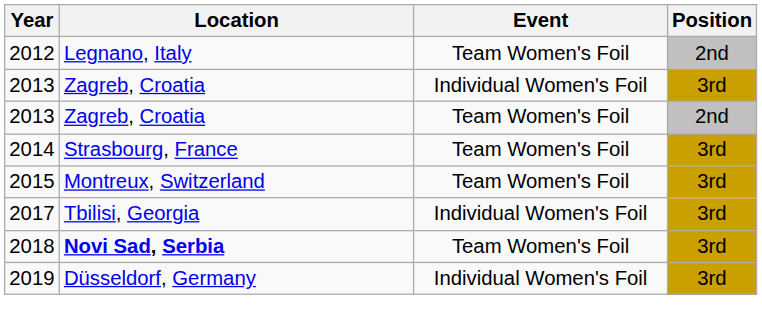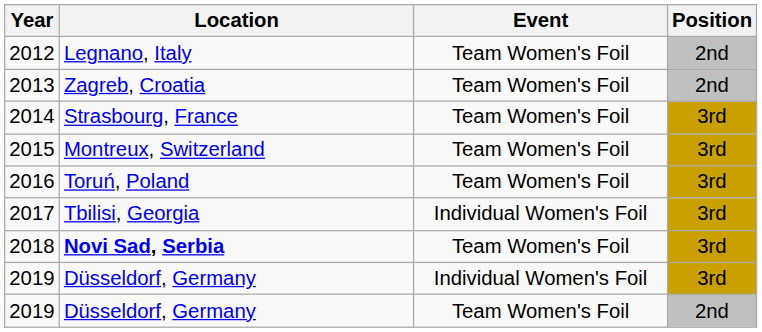 <table class="wikitable" style="text-align:center;">
 <tr>
 <th>Year</th>
 <th style="width:17em">Location</th>
 <th style="width:12em">Event</th>
 <th>Position</th>
 </tr>
 <tr>
 <td>2012</td>
 <td rowspan="1" align="left"> <a href='#'>Legnano</a>, <a href='#'>Italy</a></td>
 <td>Team Women's Foil</td>
 <td bgcolor="silver">2nd</td>
 </tr>
 <tr>
 <td>2013</td>
 <td rowspan="1" align="left"> <a href='#'>Zagreb</a>, <a href='#'>Croatia</a></td>
-<td>Individual Women's Foil</td>
-<td bgcolor="caramel">3rd</td>
-</tr>
-<tr>
-<td>2013</td>
-<td rowspan="1" align="left"> <a href='#'>Zagreb</a>, <a href='#'>Croatia</a></td>
 <td>Team Women's Foil</td>
 <td bgcolor="silver">2nd</td>
 </tr>
 <tr>
 <td>2014</td>
 <td rowspan="1" align="left"> <a href='#'>Strasbourg</a>, <a href='#'>France</a></td>
 <td>Team Women's Foil</td>
 <td bgcolor="caramel">3rd</td>
 </tr>
 <tr>
 <td>2015</td>
 <td rowspan="1" align="left"> <a href='#'>Montreux</a>, <a href='#'>Switzerland</a></td>
+<td>Team Women's Foil</td>
+<td bgcolor="caramel">3rd</td>
+</tr>
+<tr>
+<td>2016</td>
+<td rowspan="1" align="left"> <a href='#'>Toruń</a>, <a href='#'>Poland</a></td>
 <td>Team Women's Foil</td>
 <td bgcolor="caramel">3rd</td>
 </tr>
 <tr>
 <td>2017</td>
 <td rowspan="1" align="left"> <a href='#'>Tbilisi</a>, <a href='#'>Georgia</a></td>
 <td>Individual Women's Foil</td>
 <td bgcolor="caramel">3rd</td>
 </tr>
 <tr>
 <td>2018</td>
 <td rowspan="1" align="left"><strong> <a href='#'>Novi Sad</a>, <a href='#'>Serbia</a></strong></td>
 <td>Team Women's Foil</td>
 <td bgcolor="caramel">3rd</td>
 </tr>
 <tr>
 <td>2019</td>
 <td rowspan="1" align="left"> <a href='#'>Düsseldorf</a>, <a href='#'>Germany</a></td>
 <td>Individual Women's Foil</td>
 <td bgcolor="caramel">3rd</td>
 </tr>
+<tr>
+<td>2019</td>
+<td rowspan="1" align="left"> <a href='#'>Düsseldorf</a>, <a href='#'>Germany</a></td>
+<td>Team Women's Foil</td>
+<td bgcolor="silver">2nd</td>
+</tr>
 </table>
